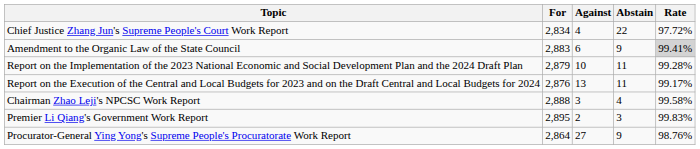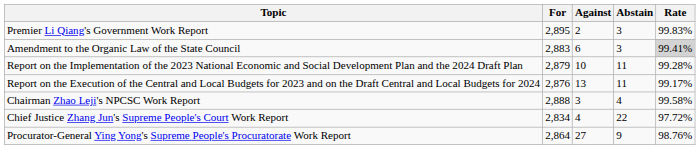 <table class="wikitable">
 <tr>
 <th>Topic</th>
 <th>For</th>
 <th>Against</th>
 <th>Abstain</th>
 <th>Rate</th>
 </tr>
 <tr>
-<td>Chief Justice <a href='#'>Zhang Jun</a>'s <a href='#'>Supreme People's Court</a> Work Report</td>
-<td>2,834</td>
-<td>4</td>
-<td>22</td>
-<td>97.72%</td>
+<td>Premier <a href='#'>Li Qiang</a>'s Government Work Report</td>
+<td>2,895</td>
+<td>2</td>
+<td>3</td>
+<td>99.83%</td>
 </tr>
 <tr>
 <td>Amendment to the Organic Law of the State Council</td>
 <td>2,883</td>
 <td>6</td>
-<td>9</td>
+<td>3</td>
 <td style="background: lightgrey;">99.41%</td>
 </tr>
 <tr>
 <td>Report on the Implementation of the 2023 National Economic and Social Development Plan and the 2024 Draft Plan</td>
 <td>2,879</td>
 <td>10</td>
 <td>11</td>
 <td>99.28%</td>
 </tr>
 <tr>
 <td>Report on the Execution of the Central and Local Budgets for 2023 and on the Draft Central and Local Budgets for 2024</td>
 <td>2,876</td>
 <td>13</td>
 <td>11</td>
 <td>99.17%</td>
 </tr>
 <tr>
 <td>Chairman <a href='#'>Zhao Leji</a>'s NPCSC Work Report</td>
 <td>2,888</td>
 <td>3</td>
 <td>4</td>
 <td>99.58%</td>
 </tr>
 <tr>
-<td>Premier <a href='#'>Li Qiang</a>'s Government Work Report</td>
-<td>2,895</td>
-<td>2</td>
-<td>3</td>
-<td>99.83%</td>
+<td>Chief Justice <a href='#'>Zhang Jun</a>'s <a href='#'>Supreme People's Court</a> Work Report</td>
+<td>2,834</td>
+<td>4</td>
+<td>22</td>
+<td>97.72%</td>
 </tr>
 <tr>
 <td>Procurator-General <a href='#'>Ying Yong</a>'s <a href='#'>Supreme People's Procuratorate</a> Work Report</td>
 <td>2,864</td>
 <td>27</td>
 <td>9</td>
 <td>98.76%</td>
 </tr>
 </table>
